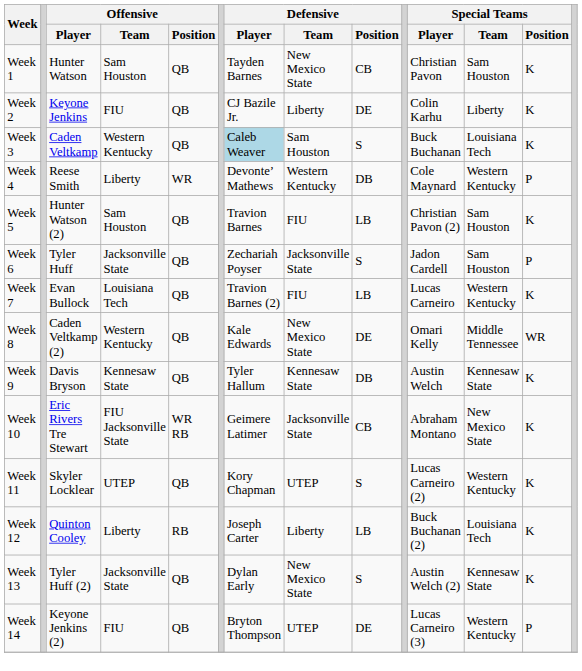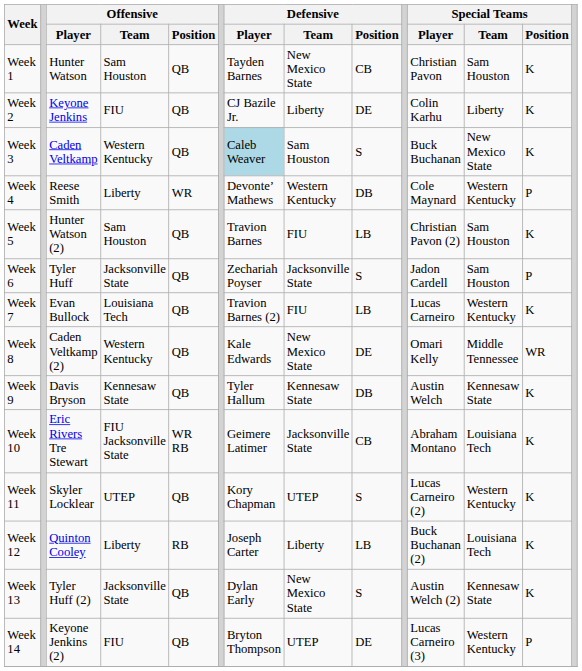 <table class="wikitable" border="1">
 <tr>
 <th rowspan="2">Week</th>
 <th rowSpan="16" style="background-color:lightgrey;"></th>
 <th colspan="3">Offensive</th>
 <th rowSpan="16" style="background-color:lightgrey;"></th>
 <th colspan="3">Defensive</th>
 <th rowSpan="16" style="background-color:lightgrey;"></th>
 <th colspan="3">Special Teams</th>
 <th rowSpan="16" style="background-color:lightgrey;"></th>
 </tr>
 <tr>
 <th>Player</th>
 <th>Team</th>
 <th>Position</th>
 <th>Player</th>
 <th>Team</th>
 <th>Position</th>
 <th>Player</th>
 <th>Team</th>
 <th>Position</th>
 </tr>
 <tr>
 <td>Week 1</td>
 <td>Hunter Watson</td>
 <td>Sam Houston</td>
 <td>QB</td>
 <td>Tayden Barnes</td>
 <td>New Mexico State</td>
 <td>CB</td>
 <td>Christian Pavon</td>
 <td>Sam Houston</td>
 <td>K</td>
 </tr>
 <tr>
 <td>Week 2</td>
 <td><a href='#'>Keyone Jenkins</a></td>
 <td>FIU</td>
 <td>QB</td>
 <td>CJ Bazile Jr.</td>
 <td>Liberty</td>
 <td>DE</td>
 <td>Colin Karhu</td>
 <td>Liberty</td>
 <td>K</td>
 </tr>
 <tr>
 <td>Week 3</td>
 <td><a href='#'>Caden Veltkamp</a></td>
 <td>Western Kentucky</td>
 <td>QB</td>
 <td style="background: lightblue;">Caleb Weaver</td>
 <td>Sam Houston</td>
 <td>S</td>
 <td>Buck Buchanan</td>
-<td>Louisiana Tech</td>
+<td>New Mexico State</td>
 <td>K</td>
 </tr>
 <tr>
 <td>Week 4</td>
 <td>Reese Smith</td>
 <td>Liberty</td>
 <td>WR</td>
 <td>Devonte’ Mathews</td>
 <td>Western Kentucky</td>
 <td>DB</td>
 <td>Cole Maynard</td>
 <td>Western Kentucky</td>
 <td>P</td>
 </tr>
 <tr>
 <td>Week 5</td>
 <td>Hunter Watson (2)</td>
 <td>Sam Houston</td>
 <td>QB</td>
 <td>Travion Barnes</td>
 <td>FIU</td>
 <td>LB</td>
 <td>Christian Pavon (2)</td>
 <td>Sam Houston</td>
 <td>K</td>
 </tr>
 <tr>
 <td>Week 6</td>
 <td>Tyler Huff</td>
 <td>Jacksonville State</td>
 <td>QB</td>
 <td>Zechariah Poyser</td>
 <td>Jacksonville State</td>
 <td>S</td>
 <td>Jadon Cardell</td>
 <td>Sam Houston</td>
 <td>P</td>
 </tr>
 <tr>
 <td>Week 7</td>
 <td>Evan Bullock</td>
 <td>Louisiana Tech</td>
 <td>QB</td>
 <td>Travion Barnes (2)</td>
 <td>FIU</td>
 <td>LB</td>
 <td>Lucas Carneiro</td>
 <td>Western Kentucky</td>
 <td>K</td>
 </tr>
 <tr>
 <td>Week 8</td>
 <td>Caden Veltkamp (2)</td>
 <td>Western Kentucky</td>
 <td>QB</td>
 <td>Kale Edwards</td>
 <td>New Mexico State</td>
 <td>DE</td>
 <td>Omari Kelly</td>
 <td>Middle Tennessee</td>
 <td>WR</td>
 </tr>
 <tr>
 <td>Week 9</td>
 <td>Davis Bryson</td>
 <td>Kennesaw State</td>
 <td>QB</td>
 <td>Tyler Hallum</td>
 <td>Kennesaw State</td>
 <td>DB</td>
 <td>Austin Welch</td>
 <td>Kennesaw State</td>
 <td>K</td>
 </tr>
 <tr>
 <td>Week 10</td>
 <td><a href='#'>Eric Rivers</a><br>Tre Stewart</td>
 <td>FIU<br>Jacksonville State</td>
 <td>WR<br>RB</td>
 <td>Geimere Latimer</td>
 <td>Jacksonville State</td>
 <td>CB</td>
 <td>Abraham Montano</td>
-<td>New Mexico State</td>
+<td>Louisiana Tech</td>
 <td>K</td>
 </tr>
 <tr>
 <td>Week 11</td>
 <td>Skyler Locklear</td>
 <td>UTEP</td>
 <td>QB</td>
 <td>Kory Chapman</td>
 <td>UTEP</td>
 <td>S</td>
 <td>Lucas Carneiro (2)</td>
 <td>Western Kentucky</td>
 <td>K</td>
 </tr>
 <tr>
 <td>Week 12</td>
 <td><a href='#'>Quinton Cooley</a></td>
 <td>Liberty</td>
 <td>RB</td>
 <td>Joseph Carter</td>
 <td>Liberty</td>
 <td>LB</td>
 <td>Buck Buchanan (2)</td>
 <td>Louisiana Tech</td>
 <td>K</td>
 </tr>
 <tr>
 <td>Week 13</td>
 <td>Tyler Huff (2)</td>
 <td>Jacksonville State</td>
 <td>QB</td>
 <td>Dylan Early</td>
 <td>New Mexico State</td>
 <td>S</td>
 <td>Austin Welch (2)</td>
 <td>Kennesaw State</td>
 <td>K</td>
 </tr>
 <tr>
 <td>Week 14</td>
 <td>Keyone Jenkins (2)</td>
 <td>FIU</td>
 <td>QB</td>
 <td>Bryton Thompson</td>
 <td>UTEP</td>
 <td>DE</td>
 <td>Lucas Carneiro (3)</td>
 <td>Western Kentucky</td>
 <td>P</td>
 </tr>
 <tr>
 </tr>
 </table>
